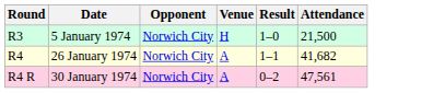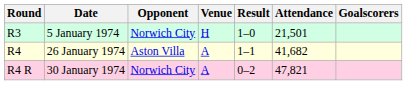 <table class="wikitable">
 <tr>
 <th>Round</th>
 <th>Date</th>
 <th>Opponent</th>
 <th>Venue</th>
 <th>Result</th>
 <th>Attendance</th>
+<th>Goalscorers</th>
 </tr>
 <tr style="background-color: #d0ffe3;">
 <td>R3</td>
 <td>5 January 1974</td>
 <td><a href='#'>Norwich City</a></td>
 <td><a href='#'>H</a></td>
 <td>1–0</td>
-<td>21,500</td>
+<td>21,501</td>
+<td></td>
 </tr>
 <tr style="background-color: #ffffdd;">
 <td>R4</td>
 <td>26 January 1974</td>
-<td><a href='#'>Norwich City</a></td>
+<td><a href='#'>Aston Villa</a></td>
 <td><a href='#'>A</a></td>
 <td>1–1</td>
 <td>41,682</td>
+<td></td>
 </tr>
 <tr style="background-color: #ffd0e3;">
 <td>R4 R</td>
 <td>30 January 1974</td>
 <td><a href='#'>Norwich City</a></td>
 <td><a href='#'>A</a></td>
 <td>0–2</td>
-<td>47,561</td>
+<td>47,821</td>
+<td></td>
 </tr>
 </table>
